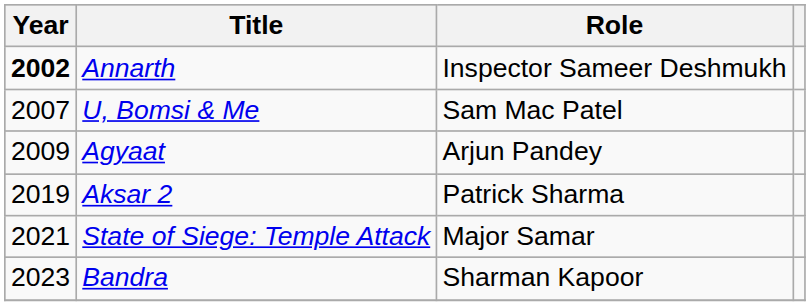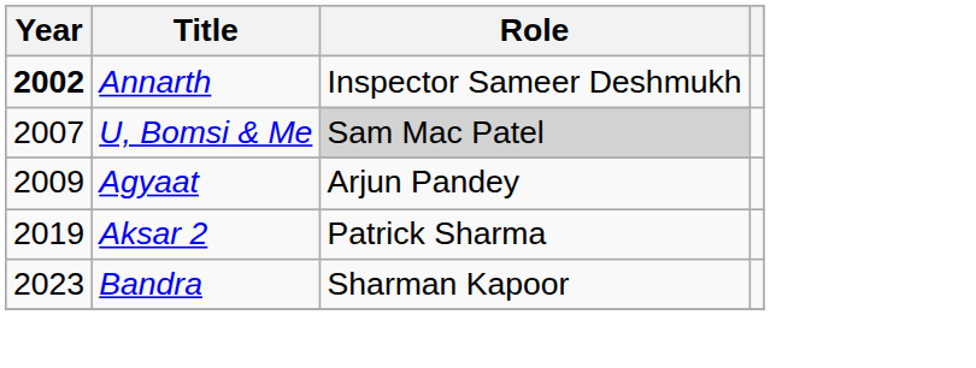 <table class="wikitable plainrowheaders sortable" style="margin-right: 0;">
 <tr>
 <th scope="col">Year</th>
 <th scope="col">Title</th>
 <th scope="col">Role</th>
 <th scope="col" class="unsortable"></th>
 </tr>
 <tr>
 <td><strong>2002</strong></td>
 <td scope="row"><em><a href='#'>Annarth</a></em></td>
 <td>Inspector Sameer Deshmukh</td>
 <td style="text-align:center;"></td>
 </tr>
 <tr>
 <td>2007</td>
 <td scope="row"><em><a href='#'>U, Bomsi & Me</a></em></td>
-<td>Sam Mac Patel</td>
+<td style="background: lightgrey;">Sam Mac Patel</td>
 <td style="text-align:center;"></td>
 </tr>
 <tr>
 <td>2009</td>
 <td scope="row"><em><a href='#'>Agyaat</a></em></td>
 <td>Arjun Pandey</td>
 <td style="text-align:center;"></td>
 </tr>
 <tr>
 <td>2019</td>
 <td scope="row"><em><a href='#'>Aksar 2</a></em></td>
 <td>Patrick Sharma</td>
 <td></td>
 </tr>
 <tr>
-<td>2021</td>
-<td scope="row"><em><a href='#'>State of Siege: Temple Attack</a></em></td>
-<td>Major Samar</td>
-<td style="text-align:center;"></td>
-</tr>
-<tr>
 <td>2023</td>
 <td><em><a href='#'>Bandra</a></em></td>
 <td>Sharman Kapoor</td>
 <td style="text-align:center;"></td>
 </tr>
 <tr>
 </tr>
 </table>
